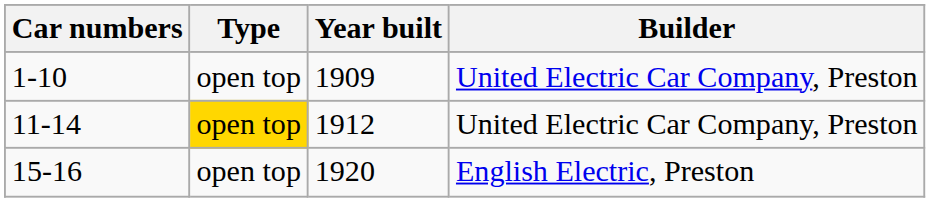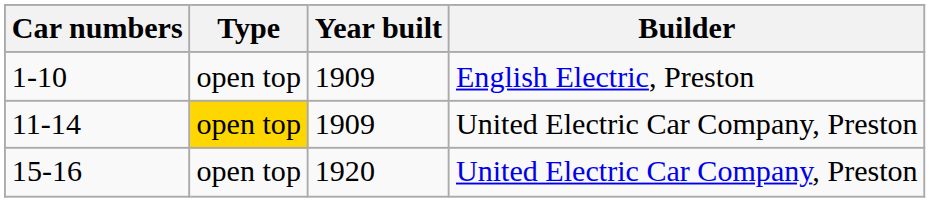 <table class="wikitable">
 <tr>
 <th>Car numbers</th>
 <th>Type</th>
 <th>Year built</th>
 <th>Builder</th>
 </tr>
 <tr>
 <td>1-10</td>
 <td>open top</td>
 <td>1909</td>
-<td><a href='#'>United Electric Car Company</a>, Preston</td>
+<td><a href='#'>English Electric</a>, Preston</td>
 </tr>
 <tr>
 <td>11-14</td>
 <td style="background: gold;">open top</td>
-<td>1912</td>
+<td>1909</td>
 <td>United Electric Car Company, Preston</td>
 </tr>
 <tr>
 <td>15-16</td>
 <td>open top</td>
 <td>1920</td>
-<td><a href='#'>English Electric</a>, Preston</td>
+<td><a href='#'>United Electric Car Company</a>, Preston</td>
 </tr>
 </table>
